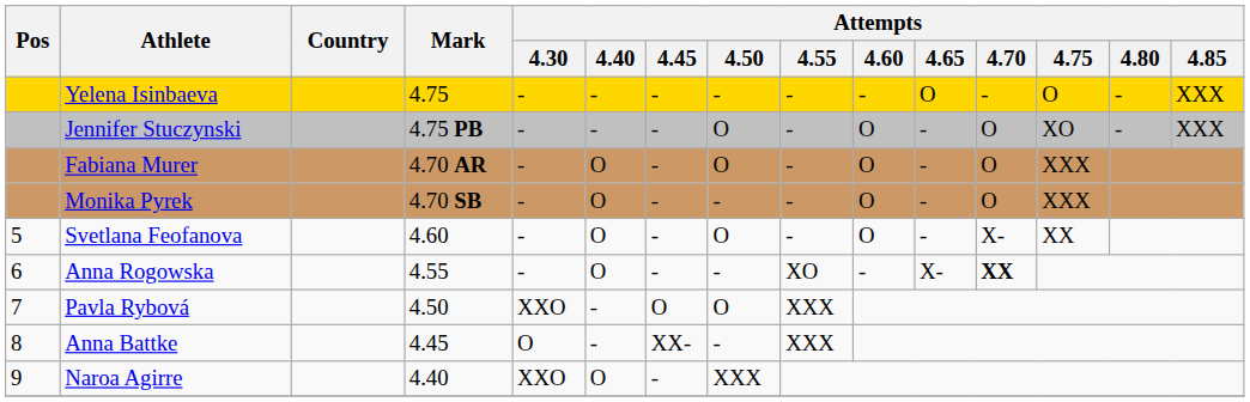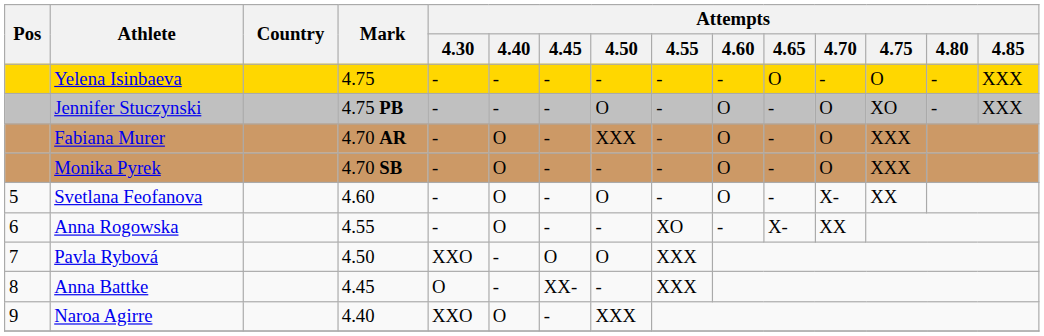 <table class="wikitable" width=70%>
 <tr>
 <th rowspan=2>Pos</th>
 <th rowspan=2>Athlete</th>
 <th rowspan=2>Country</th>
 <th rowspan=2>Mark</th>
 <th colspan=11>Attempts</th>
 </tr>
 <tr>
 <th>4.30</th>
 <th>4.40</th>
 <th>4.45</th>
 <th>4.50</th>
 <th>4.55</th>
 <th>4.60</th>
 <th>4.65</th>
 <th>4.70</th>
 <th>4.75</th>
 <th>4.80</th>
 <th>4.85</th>
 </tr>
 <tr bgcolor=gold>
 <td></td>
 <td><a href='#'>Yelena Isinbaeva</a></td>
 <td></td>
 <td>4.75</td>
 <td>-</td>
 <td>-</td>
 <td>-</td>
 <td>-</td>
 <td>-</td>
 <td>-</td>
 <td>O</td>
 <td>-</td>
 <td>O</td>
 <td>-</td>
 <td>XXX</td>
 </tr>
 <tr bgcolor=silver>
 <td></td>
 <td><a href='#'>Jennifer Stuczynski</a></td>
 <td></td>
 <td>4.75 <strong>PB</strong></td>
 <td>-</td>
 <td>-</td>
 <td>-</td>
 <td>O</td>
 <td>-</td>
 <td>O</td>
 <td>-</td>
 <td>O</td>
 <td>XO</td>
 <td>-</td>
 <td>XXX</td>
 </tr>
 <tr bgcolor=cc9966>
 <td></td>
 <td><a href='#'>Fabiana Murer</a></td>
 <td></td>
 <td>4.70 <strong>AR</strong></td>
 <td>-</td>
 <td>O</td>
 <td>-</td>
-<td>O</td>
+<td>XXX</td>
 <td>-</td>
 <td>O</td>
 <td>-</td>
 <td>O</td>
 <td>XXX</td>
 <td colspan=2></td>
 </tr>
 <tr bgcolor=cc9966>
 <td></td>
 <td><a href='#'>Monika Pyrek</a></td>
 <td></td>
 <td>4.70 <strong>SB</strong></td>
 <td>-</td>
 <td>O</td>
 <td>-</td>
 <td>-</td>
 <td>-</td>
 <td>O</td>
 <td>-</td>
 <td>O</td>
 <td>XXX</td>
 <td colspan=2></td>
 </tr>
 <tr>
 <td>5</td>
 <td><a href='#'>Svetlana Feofanova</a></td>
 <td></td>
 <td>4.60</td>
 <td>-</td>
 <td>O</td>
 <td>-</td>
 <td>O</td>
 <td>-</td>
 <td>O</td>
 <td>-</td>
 <td>X-</td>
 <td>XX</td>
 </tr>
 <tr>
 <td>6</td>
 <td><a href='#'>Anna Rogowska</a></td>
 <td></td>
 <td>4.55</td>
 <td>-</td>
 <td>O</td>
 <td>-</td>
 <td>-</td>
 <td>XO</td>
 <td>-</td>
 <td>X-</td>
-<td><strong>XX</strong></td>
+<td>XX</td>
 <td colspan=3></td>
 </tr>
 <tr>
 <td>7</td>
 <td><a href='#'>Pavla Rybová</a></td>
 <td></td>
 <td>4.50</td>
 <td>XXO</td>
 <td>-</td>
 <td>O</td>
 <td>O</td>
 <td>XXX</td>
 <td colspan=6></td>
 </tr>
 <tr>
 <td>8</td>
 <td><a href='#'>Anna Battke</a></td>
 <td></td>
 <td>4.45</td>
 <td>O</td>
 <td>-</td>
 <td>XX-</td>
 <td>-</td>
 <td>XXX</td>
 <td colspan=6></td>
 </tr>
 <tr>
 <td>9</td>
 <td><a href='#'>Naroa Agirre</a></td>
 <td></td>
 <td>4.40</td>
 <td>XXO</td>
 <td>O</td>
 <td>-</td>
 <td>XXX</td>
 <td colspan=7></td>
 </tr>
 <tr>
 </tr>
 </table>
